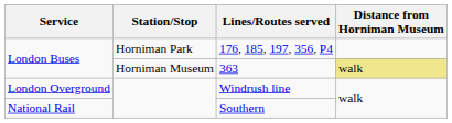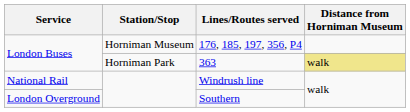 <table class="wikitable">
 <tr>
 <th>Service</th>
 <th>Station/Stop</th>
 <th>Lines/Routes served</th>
 <th>Distance from<br>Horniman Museum</th>
 </tr>
 <tr>
 <td rowspan="2"><a href='#'>London Buses</a> </td>
-<td>Horniman Park </td>
+<td>Horniman Museum </td>
 <td><a href='#'>176</a>, <a href='#'>185</a>, <a href='#'>197</a>, <a href='#'>356</a>, <a href='#'>P4</a></td>
 <td></td>
 </tr>
 <tr>
-<td>Horniman Museum </td>
+<td>Horniman Park </td>
 <td><a href='#'>363</a></td>
 <td style="background: khaki;"> walk</td>
 </tr>
 <tr>
-<td><a href='#'>London Overground</a> </td>
+<td><a href='#'>National Rail</a> </td>
 <td rowspan="2"> </td>
 <td><a href='#'>Windrush line</a></td>
 <td rowspan="2"> walk</td>
 </tr>
 <tr>
-<td><a href='#'>National Rail</a> </td>
+<td><a href='#'>London Overground</a> </td>
 <td><a href='#'>Southern</a></td>
 </tr>
 </table>
